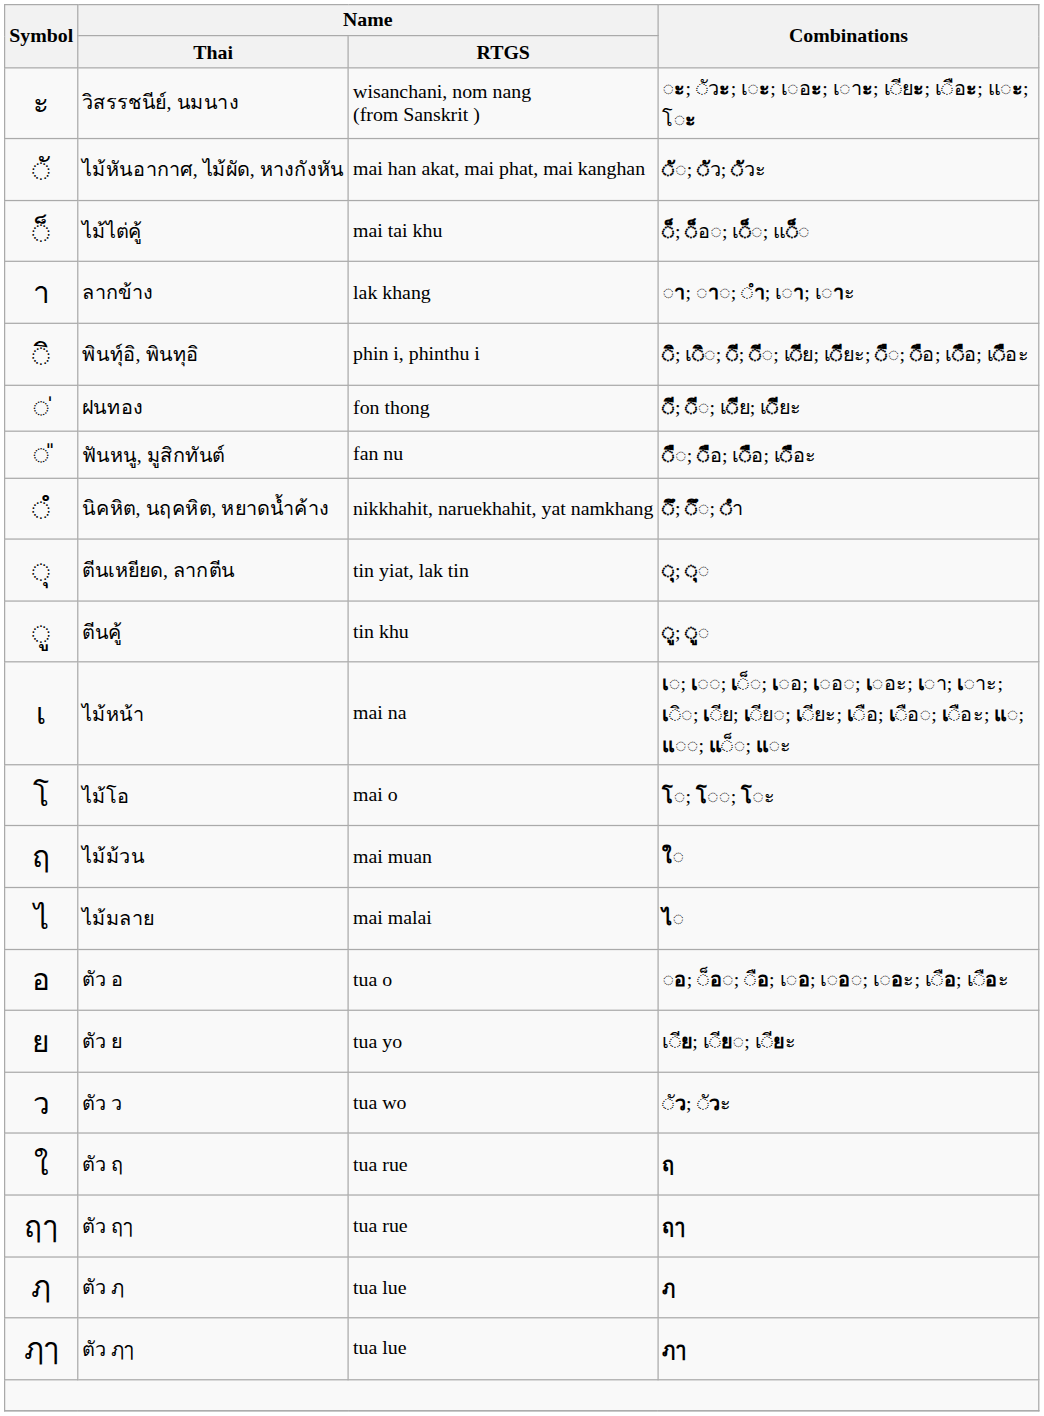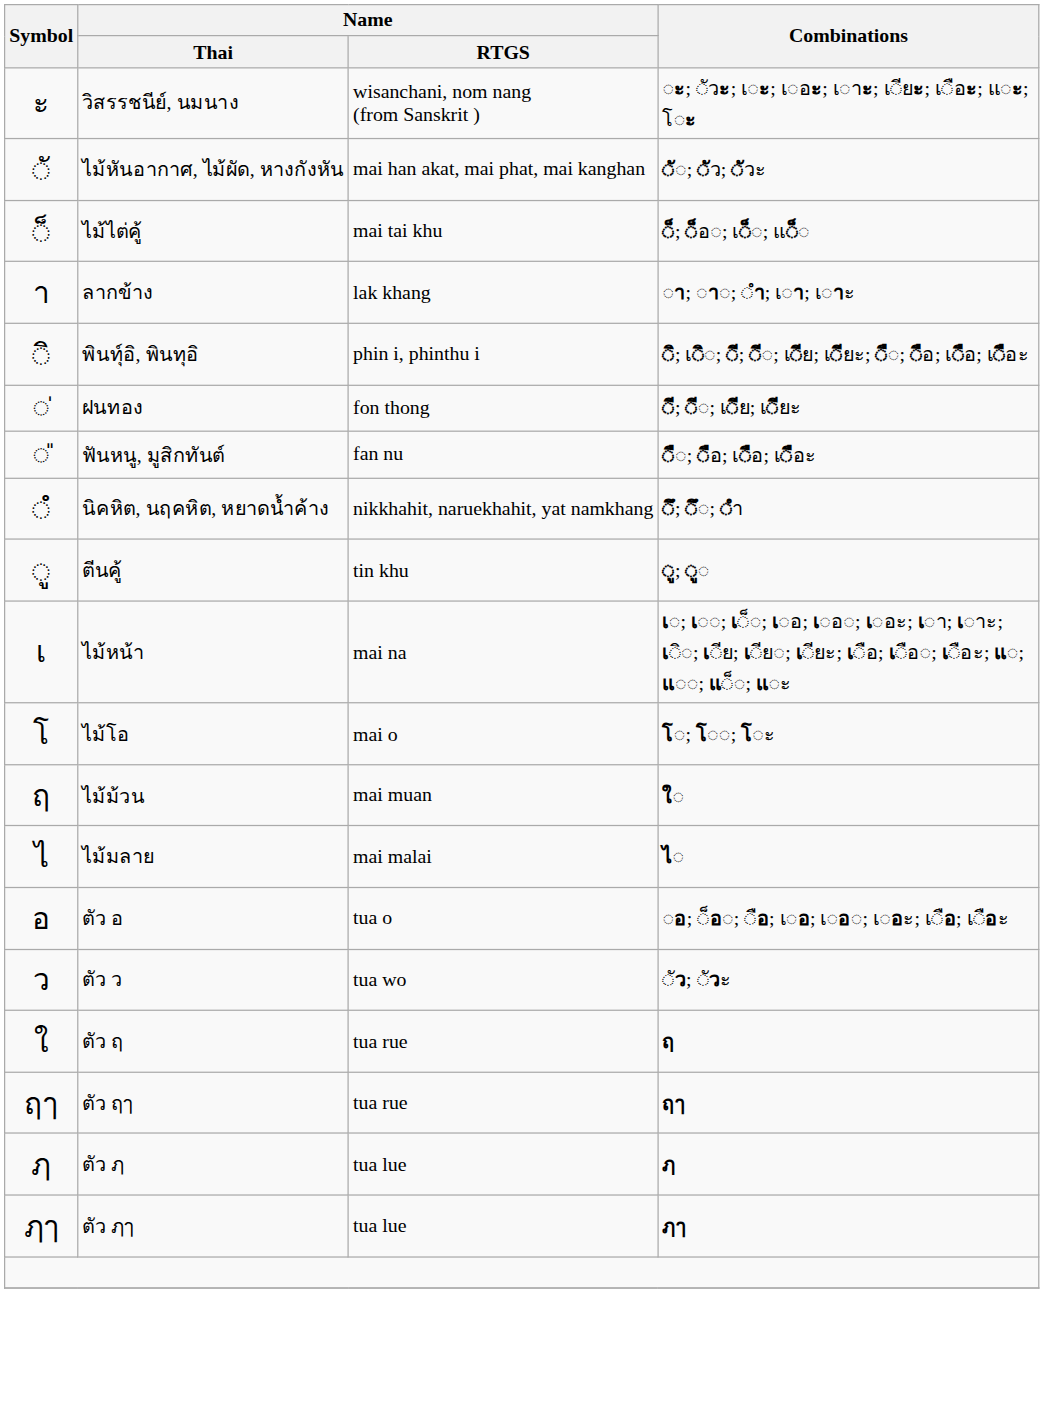 <table class="wikitable">
 <tr>
 <th rowspan="2">Symbol</th>
 <th colspan="2">Name</th>
 <th rowspan="2" width= 300pt>Combinations</th>
 </tr>
 <tr>
 <th>Thai</th>
 <th>RTGS</th>
 </tr>
 <tr>
 <td style="font-size: 150%; text-align:center">ะ</td>
 <td>วิสรรชนีย์, นมนาง</td>
 <td>wisanchani, nom nang<br>(from Sanskrit <a href='#'></a>)</td>
 <td>◌<strong>ะ</strong>; ◌ัว<strong>ะ</strong>; เ◌<strong>ะ</strong>; เ◌อ<strong>ะ</strong>; เ◌า<strong>ะ</strong>; เ◌ีย<strong>ะ</strong>; เ◌ือ<strong>ะ</strong>; แ◌<strong>ะ</strong>; โ◌<strong>ะ</strong></td>
 </tr>
 <tr>
 <td style="font-size: 150%; text-align:center">◌ั</td>
 <td>ไม้หันอากาศ, ไม้ผัด, หางกังหัน</td>
 <td>mai han akat, mai phat, mai kanghan</td>
 <td><strong>◌ั</strong>◌; <strong>◌ั</strong>ว; <strong>◌ั</strong>วะ</td>
 </tr>
 <tr>
 <td style="font-size: 150%; text-align:center">◌็</td>
 <td>ไม้ไต่คู้</td>
 <td>mai tai khu</td>
 <td><strong>◌็</strong>; <strong>◌็</strong>อ◌; เ<strong>◌็</strong>◌; แ<strong>◌็</strong>◌</td>
 </tr>
 <tr>
 <td style="font-size: 150%; text-align:center">า</td>
 <td>ลากข้าง</td>
 <td>lak khang</td>
 <td>◌<strong>า</strong>; ◌<strong>า</strong>◌; ◌ํ<strong>า</strong>; เ◌<strong>า</strong>; เ◌<strong>า</strong>ะ</td>
 </tr>
 <tr>
 <td style="font-size: 150%; text-align:center">◌ิ</td>
 <td>พินทุ์อิ, พินทุอิ</td>
 <td>phin i, phinthu i</td>
 <td><strong>◌ิ</strong>; เ<strong>◌ิ</strong>◌; <strong>◌ี</strong>; <strong>◌ี</strong>◌; เ<strong>◌ี</strong>ย; เ<strong>◌ี</strong>ยะ; <strong>◌ื</strong>◌; <strong>◌ื</strong>อ; เ<strong>◌ื</strong>อ; เ<strong>◌ื</strong>อะ</td>
 </tr>
 <tr>
 <td style="font-size: 150%; text-align:center">◌̍</td>
 <td>ฝนทอง</td>
 <td>fon thong</td>
 <td><strong>◌ี</strong>; <strong>◌ี</strong>◌; เ<strong>◌ี</strong>ย; เ<strong>◌ี</strong>ยะ</td>
 </tr>
 <tr>
 <td style="font-size: 150%; text-align:center">◌̎</td>
 <td>ฟันหนู, มูสิกทันต์</td>
 <td>fan nu</td>
 <td><strong>◌ื</strong>◌; <strong>◌ื</strong>อ; เ<strong>◌ื</strong>อ; เ<strong>◌ื</strong>อะ</td>
 </tr>
 <tr>
 <td style="font-size: 150%; text-align:center">◌ํ</td>
 <td>นิคหิต, นฤคหิต, หยาดน้ำค้าง</td>
 <td>nikkhahit, naruekhahit, yat namkhang</td>
 <td><strong>◌ึ</strong>; <strong>◌ึ</strong>◌; <strong>◌ํ</strong>า</td>
 </tr>
 <tr>
-<td style="font-size: 150%; text-align:center">◌ุ</td>
-<td>ตีนเหยียด, ลากตีน</td>
-<td>tin yiat, lak tin</td>
-<td><strong>◌ุ</strong>; <strong>◌ุ</strong>◌</td>
-</tr>
-<tr>
 <td style="font-size: 150%; text-align:center">◌ู</td>
 <td>ตีนคู้</td>
 <td>tin khu</td>
 <td><strong>◌ู</strong>; <strong>◌ู</strong>◌</td>
 </tr>
 <tr>
 <td style="font-size: 150%; text-align:center">เ</td>
 <td>ไม้หน้า</td>
 <td>mai na</td>
 <td><strong>เ</strong>◌; <strong>เ</strong>◌◌; <strong>เ</strong>◌็◌; <strong>เ</strong>◌อ; <strong>เ</strong>◌อ◌; <strong>เ</strong>◌อะ; <strong>เ</strong>◌า; <strong>เ</strong>◌าะ; <strong>เ</strong>◌ิ◌; <strong>เ</strong>◌ีย; <strong>เ</strong>◌ีย◌; <strong>เ</strong>◌ียะ; <strong>เ</strong>◌ือ; <strong>เ</strong>◌ือ◌; <strong>เ</strong>◌ือะ; <strong>แ</strong>◌; <strong>แ</strong>◌◌; <strong>แ</strong>◌็◌; <strong>แ</strong>◌ะ</td>
 </tr>
 <tr>
 <td style="font-size: 150%; text-align:center">โ</td>
 <td>ไม้โอ</td>
 <td>mai o</td>
 <td><strong>โ</strong>◌; <strong>โ</strong>◌◌; <strong>โ</strong>◌ะ</td>
 </tr>
 <tr>
 <td style="font-size: 150%; text-align:center">ฤ</td>
 <td>ไม้ม้วน</td>
 <td>mai muan</td>
 <td><strong>ใ</strong>◌</td>
 </tr>
 <tr>
 <td style="font-size: 150%; text-align:center">ไ</td>
 <td>ไม้มลาย</td>
 <td>mai malai</td>
 <td><strong>ไ</strong>◌</td>
 </tr>
 <tr>
 <td style="font-size: 150%; text-align:center">อ</td>
 <td>ตัว อ</td>
 <td>tua o</td>
 <td>◌<strong>อ</strong>; ◌็<strong>อ</strong>◌; ◌ื<strong>อ</strong>; เ◌<strong>อ</strong>; เ◌<strong>อ</strong>◌; เ◌<strong>อ</strong>ะ; เ◌ื<strong>อ</strong>; เ◌ื<strong>อ</strong>ะ</td>
-</tr>
-<tr>
-<td style="font-size: 150%; text-align:center">ย</td>
-<td>ตัว ย</td>
-<td>tua yo</td>
-<td>เ◌ี<strong>ย</strong>; เ◌ี<strong>ย</strong>◌; เ◌ี<strong>ย</strong>ะ</td>
 </tr>
 <tr>
 <td style="font-size: 150%; text-align:center">ว</td>
 <td>ตัว ว</td>
 <td>tua wo</td>
 <td>◌ั<strong>ว</strong>; ◌ั<strong>ว</strong>ะ</td>
 </tr>
 <tr>
 <td style="font-size: 150%; text-align:center">ใ</td>
 <td>ตัว ฤ</td>
 <td>tua rue</td>
 <td><strong>ฤ</strong></td>
 </tr>
 <tr>
 <td style="font-size: 150%; text-align:center">ฤๅ</td>
 <td>ตัว ฤๅ</td>
 <td>tua rue</td>
 <td><strong>ฤๅ</strong></td>
 </tr>
 <tr>
 <td style="font-size: 150%; text-align:center">ฦ</td>
 <td>ตัว ฦ</td>
 <td>tua lue</td>
 <td><strong>ฦ</strong></td>
 </tr>
 <tr>
 <td style="font-size: 150%; text-align:center">ฦๅ</td>
 <td>ตัว ฦๅ</td>
 <td>tua lue</td>
 <td><strong>ฦๅ</strong></td>
 </tr>
 <tr>
 <td colspan=4><br></td>
 </tr>
 <tr>
 </tr>
 </table>
